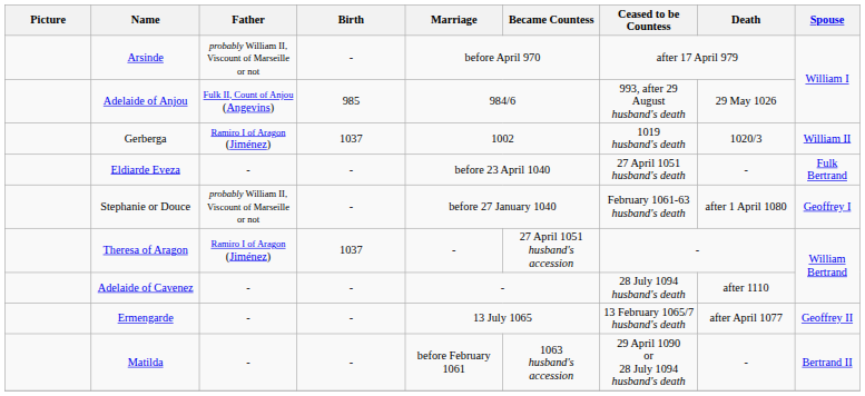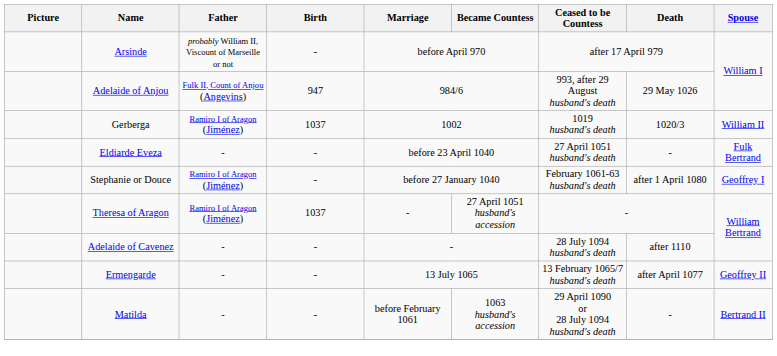 <table width=95% class="wikitable">
 <tr>
 <th width = "8%">Picture</th>
 <th width = "10%">Name</th>
 <th width = "9%">Father</th>
 <th width = "10%">Birth</th>
 <th width = "9%">Marriage</th>
 <th width = "9%">Became Countess</th>
 <th width = "9%">Ceased to be Countess</th>
 <th width = "9%">Death</th>
 <th width = "6%"><a href='#'>Spouse</a></th>
 </tr>
 <tr>
 <td align="center"></td>
 <td align="center"><a href='#'>Arsinde</a></td>
 <td align="center"><small><em>probably</em> William II, Viscount of Marseille or not</small></td>
 <td align="center">-</td>
 <td align="center" colspan="2">before April 970</td>
 <td align="center" colspan="2">after 17 April 979</td>
 <td align="center" rowspan="2"><a href='#'>William I</a></td>
 </tr>
 <tr>
 <td align="center"></td>
 <td align="center"><a href='#'>Adelaide of Anjou</a></td>
 <td align="center"><small><a href='#'>Fulk II, Count of Anjou</a></small><br>(<a href='#'>Angevins</a>)</td>
-<td align="center">985</td>
+<td align="center">947</td>
 <td align="center" colspan="2">984/6</td>
 <td align="center">993, after 29 August<br><em>husband's death</em></td>
 <td align="center">29 May 1026</td>
 </tr>
 <tr>
 <td align="center"></td>
 <td align="center">Gerberga</td>
 <td align="center"><small><a href='#'>Ramiro I of Aragon</a></small><br>(<a href='#'>Jiménez</a>)</td>
 <td align="center">1037</td>
 <td align="center" colspan="2">1002</td>
 <td align="center">1019<br><em>husband's death</em></td>
 <td align="center">1020/3</td>
 <td align="center"><a href='#'>William II</a></td>
 </tr>
 <tr>
 <td align="center"></td>
 <td align="center"><a href='#'>Eldiarde Eveza</a></td>
 <td align="center">-</td>
 <td align="center">-</td>
 <td align="center" colspan="2">before 23 April 1040</td>
 <td align="center">27 April 1051<br><em>husband's death</em></td>
 <td align="center">-</td>
 <td align="center"><a href='#'>Fulk Bertrand</a></td>
 </tr>
 <tr>
 <td align="center"></td>
 <td align="center">Stephanie or Douce</td>
-<td align="center"><small><em>probably</em> William II, Viscount of Marseille or not</small></td>
+<td align="center"><small><a href='#'>Ramiro I of Aragon</a></small><br>(<a href='#'>Jiménez</a>)</td>
 <td align="center">-</td>
 <td align="center" colspan="2">before 27 January 1040</td>
 <td align="center">February 1061-63<br><em>husband's death</em></td>
 <td align="center">after 1 April 1080</td>
 <td align="center"><a href='#'>Geoffrey I</a></td>
 </tr>
 <tr>
 <td align="center"></td>
 <td align="center"><a href='#'>Theresa of Aragon</a></td>
 <td align="center"><small><a href='#'>Ramiro I of Aragon</a></small><br>(<a href='#'>Jiménez</a>)</td>
 <td align="center">1037</td>
 <td align="center">-</td>
 <td align="center">27 April 1051<br><em>husband's accession</em></td>
 <td align="center" colspan="2">-</td>
 <td align="center" rowspan="2"><a href='#'>William Bertrand</a></td>
 </tr>
 <tr>
 <td align="center"></td>
 <td align="center"><a href='#'>Adelaide of Cavenez</a></td>
 <td align="center">-</td>
 <td align="center">-</td>
 <td align="center" colspan="2">-</td>
 <td align="center">28 July 1094<br><em>husband's death</em></td>
 <td align="center">after 1110</td>
 </tr>
 <tr>
 <td align="center"></td>
 <td align="center"><a href='#'>Ermengarde</a></td>
 <td align="center">-</td>
 <td align="center">-</td>
 <td align="center" colspan="2">13 July 1065</td>
 <td align="center">13 February 1065/7<br><em>husband's death</em></td>
 <td align="center">after April 1077</td>
 <td align="center"><a href='#'>Geoffrey II</a></td>
 </tr>
 <tr>
 <td align="center"></td>
 <td align="center"><a href='#'>Matilda</a></td>
 <td align="center">-</td>
 <td align="center">-</td>
 <td align="center">before February 1061</td>
 <td align="center">1063<br><em>husband's accession</em></td>
 <td align="center">29 April 1090<br>or<br>28 July 1094<br><em>husband's death</em></td>
 <td align="center">-</td>
 <td align="center"><a href='#'>Bertrand II</a></td>
 </tr>
 <tr>
 </tr>
 </table>
